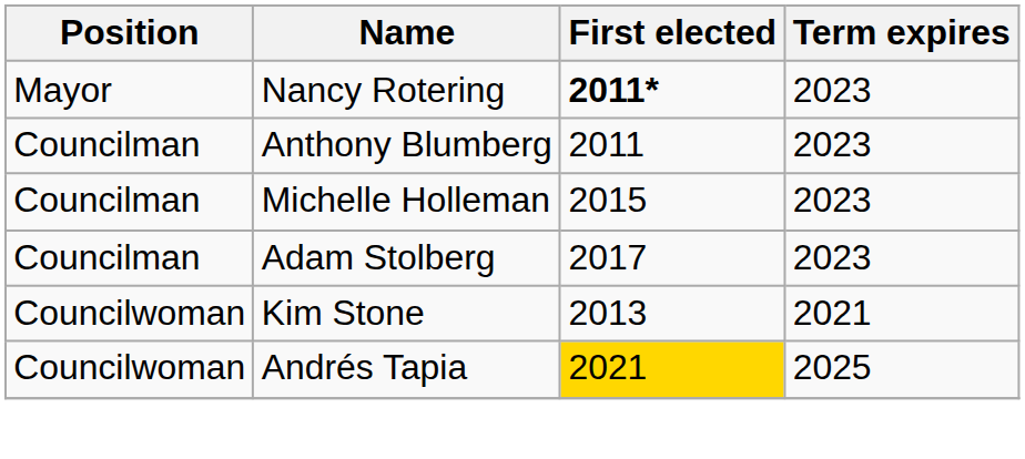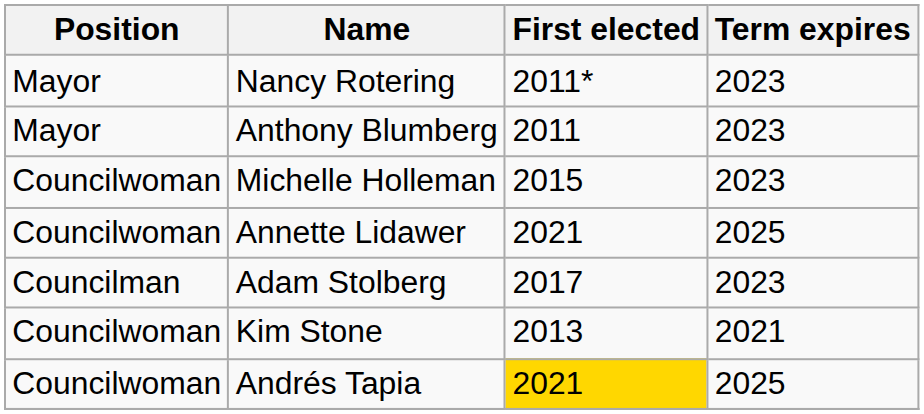 <table class="wikitable sortable">
 <tr>
 <th>Position</th>
 <th>Name</th>
 <th>First elected</th>
 <th>Term expires</th>
 </tr>
 <tr>
 <td>Mayor</td>
 <td>Nancy Rotering</td>
-<td><strong>2011*</strong></td>
+<td>2011*</td>
 <td>2023</td>
 </tr>
 <tr>
-<td>Councilman</td>
+<td>Mayor</td>
 <td>Anthony Blumberg</td>
 <td>2011</td>
 <td>2023</td>
 </tr>
 <tr>
-<td>Councilman</td>
+<td>Councilwoman</td>
 <td>Michelle Holleman</td>
 <td>2015</td>
 <td>2023</td>
+</tr>
+<tr>
+<td>Councilwoman</td>
+<td>Annette Lidawer</td>
+<td>2021</td>
+<td>2025</td>
 </tr>
 <tr>
 <td>Councilman</td>
 <td>Adam Stolberg</td>
 <td>2017</td>
 <td>2023</td>
 </tr>
 <tr>
 <td>Councilwoman</td>
 <td>Kim Stone</td>
 <td>2013</td>
 <td>2021</td>
 </tr>
 <tr>
 <td>Councilwoman</td>
 <td>Andrés Tapia</td>
 <td style="background: gold;">2021</td>
 <td>2025</td>
 </tr>
 <tr>
 </tr>
 </table>
